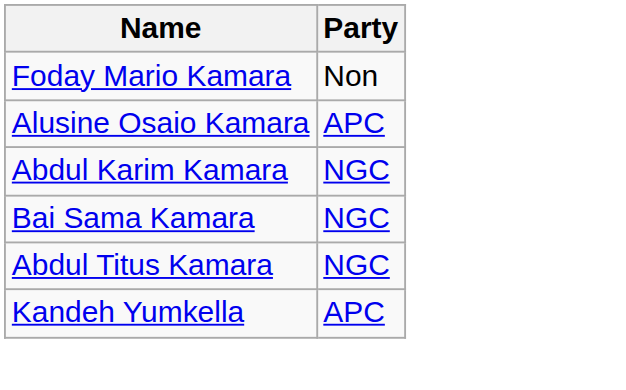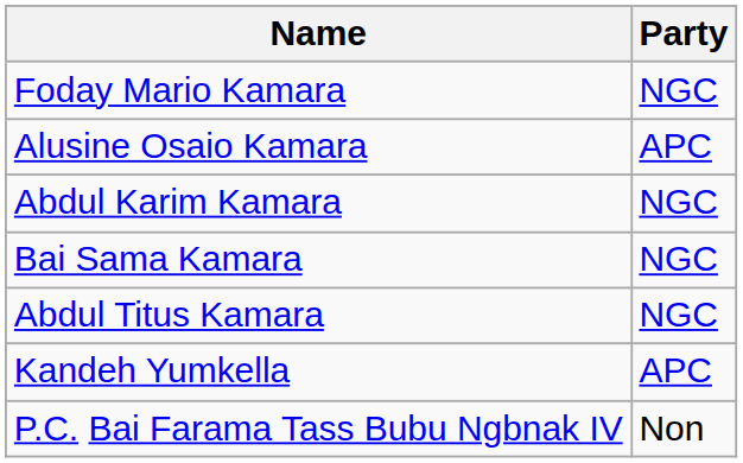 <table class="wikitable">
 <tr>
 <th>Name</th>
 <th>Party</th>
 </tr>
 <tr>
 <td><a href='#'>Foday Mario Kamara</a></td>
-<td>Non</td>
+<td><a href='#'>NGC</a></td>
 </tr>
 <tr>
 <td><a href='#'>Alusine Osaio Kamara</a></td>
 <td><a href='#'>APC</a></td>
 </tr>
 <tr>
 <td><a href='#'>Abdul Karim Kamara</a></td>
 <td><a href='#'>NGC</a></td>
 </tr>
 <tr>
 <td><a href='#'>Bai Sama Kamara</a></td>
 <td><a href='#'>NGC</a></td>
 </tr>
 <tr>
 <td><a href='#'>Abdul Titus Kamara</a></td>
 <td><a href='#'>NGC</a></td>
 </tr>
 <tr>
 <td><a href='#'>Kandeh Yumkella</a></td>
 <td><a href='#'>APC</a></td>
 </tr>
+<tr>
+<td><a href='#'>P.C.</a> <a href='#'>Bai Farama Tass Bubu Ngbnak IV</a></td>
+<td>Non</td>
+</tr>
 </table>
